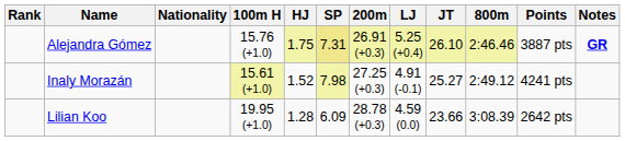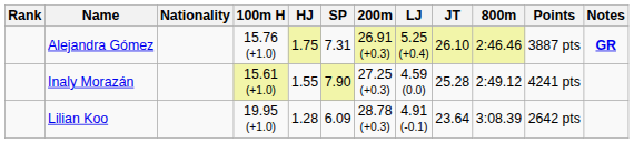 <table class="wikitable sortable" style="text-align:center">
 <tr>
 <th>Rank</th>
 <th>Name</th>
 <th>Nationality</th>
 <th>100m H</th>
 <th>HJ</th>
 <th>SP</th>
 <th>200m</th>
 <th>LJ</th>
 <th>JT</th>
 <th>800m</th>
 <th>Points</th>
 <th>Notes</th>
 </tr>
 <tr>
 <td></td>
 <td align=left><a href='#'>Alejandra Gómez</a></td>
 <td align=left></td>
 <td>15.76<br><small>(+1.0)</small></td>
 <td bgcolor=#F2F5A9>1.75<br></td>
-<td style="background: khaki;">7.31<br></td>
+<td>7.31<br></td>
 <td bgcolor=#F2F5A9>26.91<br><small>(+0.3)</small></td>
 <td bgcolor=#F2F5A9>5.25<br><small>(+0.4)</small></td>
 <td bgcolor=#F2F5A9>26.10<br></td>
 <td bgcolor=#F2F5A9>2:46.46<br></td>
 <td>3887 pts</td>
 <td><strong><a href='#'>GR</a></strong></td>
 </tr>
 <tr>
 <td></td>
 <td align=left><a href='#'>Inaly Morazán</a></td>
 <td align=left></td>
 <td bgcolor=#F2F5A9>15.61<br><small>(+1.0)</small></td>
-<td>1.52<br></td>
-<td bgcolor=#F2F5A9>7.98<br></td>
+<td>1.55<br></td>
+<td bgcolor=#F2F5A9>7.90<br></td>
 <td>27.25<br><small>(+0.3)</small></td>
-<td>4.91<br><small>(-0.1)</small></td>
-<td>25.27<br></td>
+<td>4.59<br><small>(0.0)</small></td>
+<td>25.28<br></td>
 <td>2:49.12<br></td>
 <td>4241 pts</td>
 <td></td>
 </tr>
 <tr>
 <td></td>
 <td align=left><a href='#'>Lilian Koo</a></td>
 <td align=left></td>
 <td>19.95<br><small>(+1.0)</small></td>
 <td>1.28<br></td>
 <td>6.09<br></td>
 <td>28.78<br><small>(+0.3)</small></td>
-<td>4.59<br><small>(0.0)</small></td>
-<td>23.66<br></td>
+<td>4.91<br><small>(-0.1)</small></td>
+<td>23.64<br></td>
 <td>3:08.39<br></td>
 <td>2642 pts</td>
 <td></td>
 </tr>
 </table>
